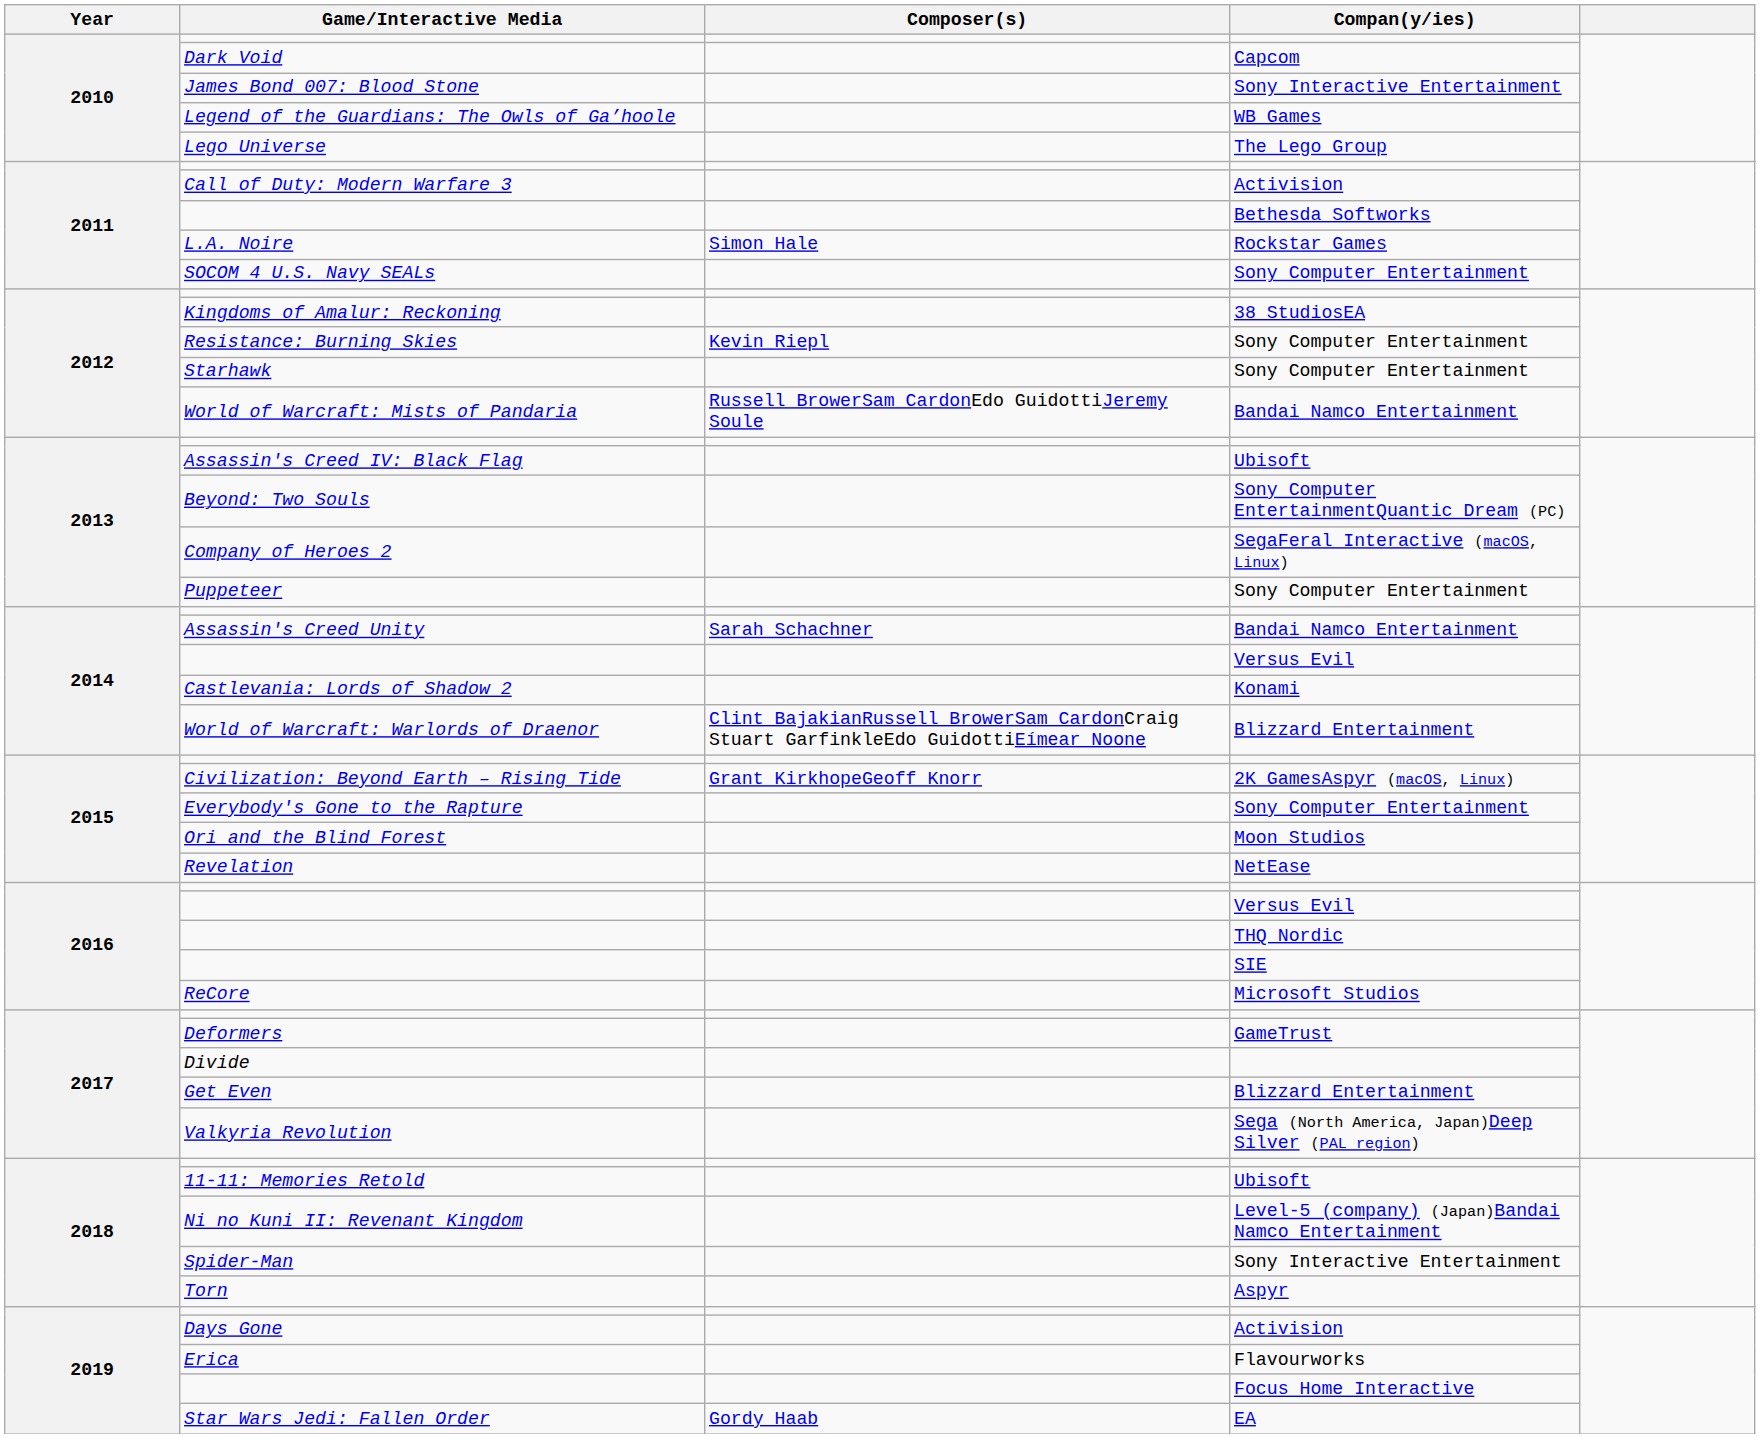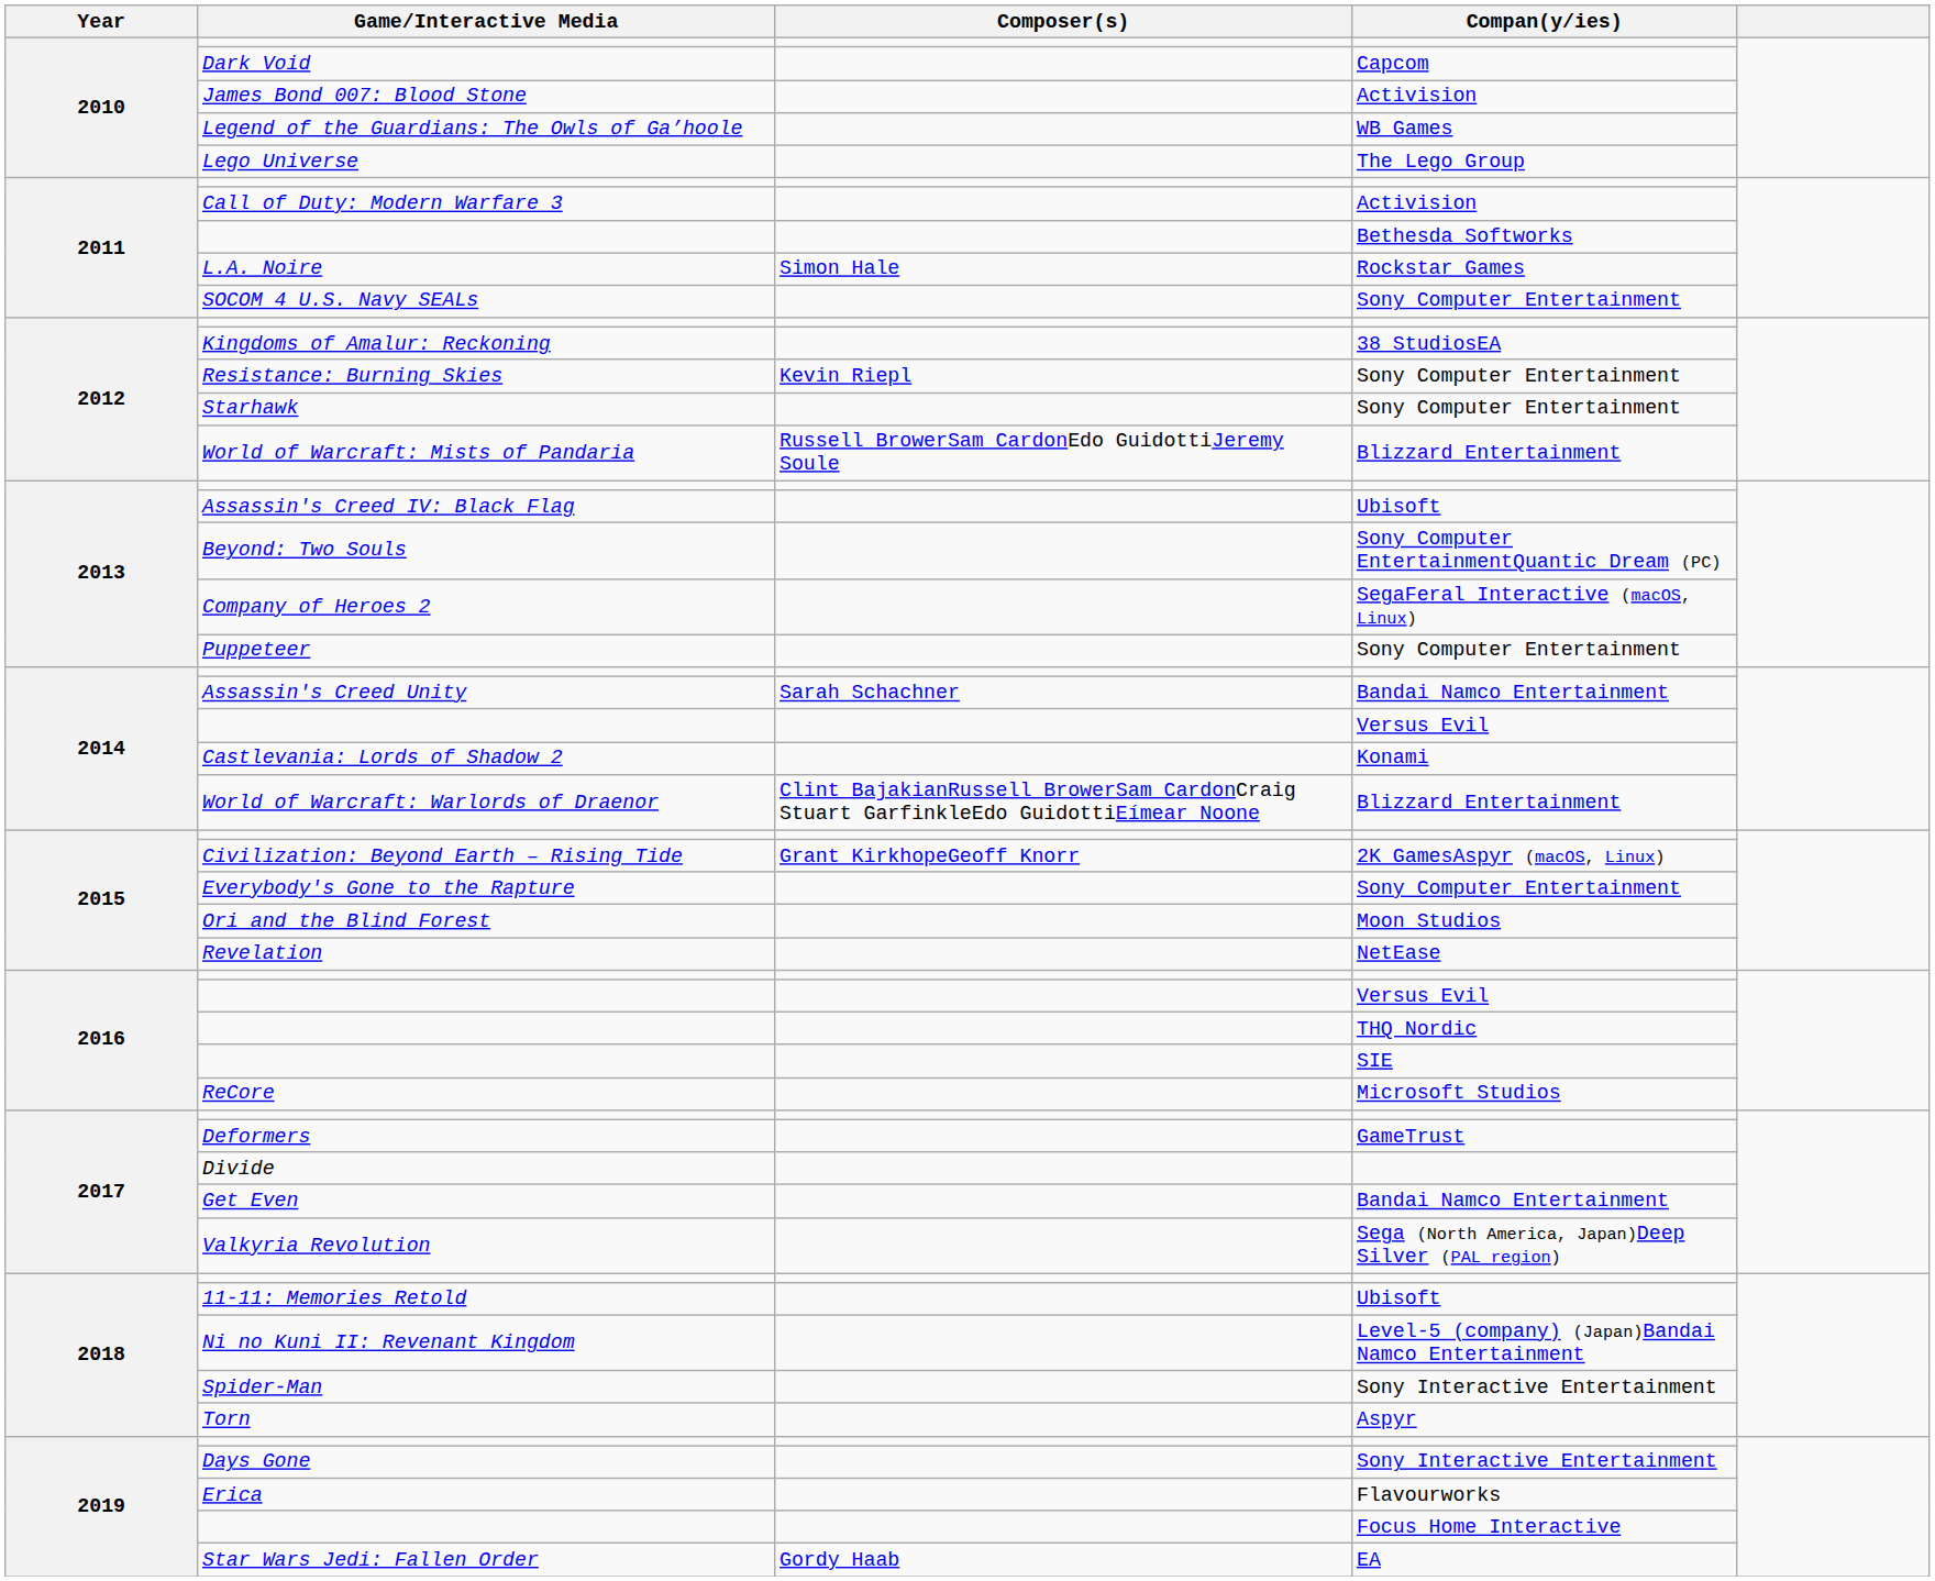 <table class="wikitable sortable">
 <tr>
 <th scope=col width="10%">Year</th>
 <th scope=col width="30%">Game/Interactive Media</th>
 <th scope=col width="30%">Composer(s)</th>
 <th scope=col width="20%">Compan(y/ies)</th>
 <th scope=col width="10%"></th>
 </tr>
 <tr>
 <th scope=rowgroup rowspan=5>2010</th>
 <td></td>
 <td></td>
 <td></td>
 <td rowspan=5></td>
 </tr>
 <tr>
 <td><em><a href='#'>Dark Void</a></em></td>
 <td></td>
 <td><a href='#'>Capcom</a></td>
 </tr>
 <tr>
 <td><em><a href='#'>James Bond 007: Blood Stone</a></em></td>
 <td></td>
-<td><a href='#'>Sony Interactive Entertainment</a></td>
+<td><a href='#'>Activision</a></td>
 </tr>
 <tr>
 <td><em><a href='#'>Legend of the Guardians: The Owls of Ga’hoole</a></em></td>
 <td></td>
 <td><a href='#'>WB Games</a></td>
 </tr>
 <tr>
 <td><em><a href='#'>Lego Universe</a></em></td>
 <td></td>
 <td><a href='#'>The Lego Group</a></td>
 </tr>
 <tr>
 <th scope=rowgroup rowspan=5>2011</th>
 <td></td>
 <td></td>
 <td></td>
 <td rowspan=5></td>
 </tr>
 <tr>
 <td><em><a href='#'>Call of Duty: Modern Warfare 3</a></em></td>
 <td></td>
 <td><a href='#'>Activision</a></td>
 </tr>
 <tr>
 <td></td>
 <td></td>
 <td><a href='#'>Bethesda Softworks</a></td>
 </tr>
 <tr>
 <td><em><a href='#'>L.A. Noire</a></em></td>
 <td><a href='#'>Simon Hale</a></td>
 <td><a href='#'>Rockstar Games</a></td>
 </tr>
 <tr>
 <td><em><a href='#'>SOCOM 4 U.S. Navy SEALs</a></em></td>
 <td></td>
 <td><a href='#'>Sony Computer Entertainment</a></td>
 </tr>
 <tr>
 <th scope=rowgroup rowspan=5>2012</th>
 <td></td>
 <td></td>
 <td></td>
 <td rowspan=5></td>
 </tr>
 <tr>
 <td><em><a href='#'>Kingdoms of Amalur: Reckoning</a></em></td>
 <td></td>
 <td><a href='#'>38 Studios</a><a href='#'>EA</a></td>
 </tr>
 <tr>
 <td><em><a href='#'>Resistance: Burning Skies</a></em></td>
 <td><a href='#'>Kevin Riepl</a></td>
 <td>Sony Computer Entertainment</td>
 </tr>
 <tr>
 <td><em><a href='#'>Starhawk</a></em></td>
 <td></td>
 <td>Sony Computer Entertainment</td>
 </tr>
 <tr>
 <td><em><a href='#'>World of Warcraft: Mists of Pandaria</a></em></td>
 <td><a href='#'>Russell Brower</a><a href='#'>Sam Cardon</a>Edo Guidotti<a href='#'>Jeremy Soule</a></td>
-<td><a href='#'>Bandai Namco Entertainment</a></td>
+<td><a href='#'>Blizzard Entertainment</a></td>
 </tr>
 <tr>
 <th scope=rowgroup rowspan=5>2013</th>
 <td></td>
 <td></td>
 <td></td>
 <td rowspan=5></td>
 </tr>
 <tr>
 <td><em><a href='#'>Assassin's Creed IV: Black Flag</a></em></td>
 <td></td>
 <td><a href='#'>Ubisoft</a></td>
 </tr>
 <tr>
 <td><em><a href='#'>Beyond: Two Souls</a></em></td>
 <td></td>
 <td><a href='#'>Sony Computer Entertainment</a><a href='#'>Quantic Dream</a> <small>(PC)</small></td>
 </tr>
 <tr>
 <td><em><a href='#'>Company of Heroes 2</a></em></td>
 <td></td>
 <td><a href='#'>Sega</a><a href='#'>Feral Interactive</a> <small>(<a href='#'>macOS</a>, <a href='#'>Linux</a>)</small></td>
 </tr>
 <tr>
 <td><em><a href='#'>Puppeteer</a></em></td>
 <td></td>
 <td>Sony Computer Entertainment</td>
 </tr>
 <tr>
 <th scope=rowgroup rowspan=5>2014</th>
 <td></td>
 <td></td>
 <td></td>
 <td rowspan=5></td>
 </tr>
 <tr>
 <td><em><a href='#'>Assassin's Creed Unity</a></em></td>
 <td><a href='#'>Sarah Schachner</a></td>
 <td><a href='#'>Bandai Namco Entertainment</a></td>
 </tr>
 <tr>
 <td></td>
 <td></td>
 <td><a href='#'>Versus Evil</a></td>
 </tr>
 <tr>
 <td><em><a href='#'>Castlevania: Lords of Shadow 2</a></em></td>
 <td></td>
 <td><a href='#'>Konami</a></td>
 </tr>
 <tr>
 <td><em><a href='#'>World of Warcraft: Warlords of Draenor</a></em></td>
 <td><a href='#'>Clint Bajakian</a><a href='#'>Russell Brower</a><a href='#'>Sam Cardon</a>Craig Stuart GarfinkleEdo Guidotti<a href='#'>Eímear Noone</a></td>
 <td><a href='#'>Blizzard Entertainment</a></td>
 </tr>
 <tr>
 <th scope=rowgroup rowspan=5>2015</th>
 <td></td>
 <td></td>
 <td></td>
 <td rowspan=5></td>
 </tr>
 <tr>
 <td><em><a href='#'>Civilization: Beyond Earth – Rising Tide</a></em></td>
 <td><a href='#'>Grant Kirkhope</a><a href='#'>Geoff Knorr</a></td>
 <td><a href='#'>2K Games</a><a href='#'>Aspyr</a> <small>(<a href='#'>macOS</a>, <a href='#'>Linux</a>)</small></td>
 </tr>
 <tr>
 <td><em><a href='#'>Everybody's Gone to the Rapture</a></em></td>
 <td></td>
 <td><a href='#'>Sony Computer Entertainment</a></td>
 </tr>
 <tr>
 <td><em><a href='#'>Ori and the Blind Forest</a></em></td>
 <td></td>
 <td><a href='#'>Moon Studios</a></td>
 </tr>
 <tr>
 <td><em><a href='#'>Revelation</a></em></td>
 <td></td>
 <td><a href='#'>NetEase</a></td>
 </tr>
 <tr>
 <th scope=rowgroup rowspan=5>2016</th>
 <td></td>
 <td></td>
 <td></td>
 <td rowspan=5></td>
 </tr>
 <tr>
 <td></td>
 <td></td>
 <td><a href='#'>Versus Evil</a></td>
 </tr>
 <tr>
 <td></td>
 <td></td>
 <td><a href='#'>THQ Nordic</a></td>
 </tr>
 <tr>
 <td></td>
 <td></td>
 <td><a href='#'>SIE</a></td>
 </tr>
 <tr>
 <td><em><a href='#'>ReCore</a></em></td>
 <td></td>
 <td><a href='#'>Microsoft Studios</a></td>
 </tr>
 <tr>
 <th scope=rowgroup rowspan=5>2017</th>
 <td></td>
 <td></td>
 <td></td>
 <td rowspan=5></td>
 </tr>
 <tr>
 <td><em><a href='#'>Deformers</a></em></td>
 <td></td>
 <td><a href='#'>GameTrust</a></td>
 </tr>
 <tr>
 <td><em>Divide</em></td>
 <td></td>
 <td></td>
 </tr>
 <tr>
 <td><em><a href='#'>Get Even</a></em></td>
 <td></td>
-<td><a href='#'>Blizzard Entertainment</a></td>
+<td><a href='#'>Bandai Namco Entertainment</a></td>
 </tr>
 <tr>
 <td><em><a href='#'>Valkyria Revolution</a></em></td>
 <td></td>
 <td><a href='#'>Sega</a> <small>(North America, Japan)</small><a href='#'>Deep Silver</a> <small>(<a href='#'>PAL region</a>)</small></td>
 </tr>
 <tr>
 <th scope=rowgroup rowspan=5>2018</th>
 <td></td>
 <td></td>
 <td></td>
 <td rowspan=5></td>
 </tr>
 <tr>
 <td><em><a href='#'>11-11: Memories Retold</a></em></td>
 <td></td>
 <td><a href='#'>Ubisoft</a></td>
 </tr>
 <tr>
 <td><em><a href='#'>Ni no Kuni II: Revenant Kingdom</a></em></td>
 <td></td>
 <td><a href='#'>Level-5 (company)</a> <small>(Japan)</small><a href='#'>Bandai Namco Entertainment</a></td>
 </tr>
 <tr>
 <td><em><a href='#'>Spider-Man</a></em></td>
 <td></td>
 <td>Sony Interactive Entertainment</td>
 </tr>
 <tr>
 <td><em><a href='#'>Torn</a></em></td>
 <td></td>
 <td><a href='#'>Aspyr</a></td>
 </tr>
 <tr>
 <th scope=rowgroup rowspan=5>2019</th>
 <td></td>
 <td></td>
 <td></td>
 <td rowspan=5></td>
 </tr>
 <tr>
 <td><em><a href='#'>Days Gone</a></em></td>
 <td></td>
-<td><a href='#'>Activision</a></td>
+<td><a href='#'>Sony Interactive Entertainment</a></td>
 </tr>
 <tr>
 <td><a href='#'><em>Erica</em></a></td>
 <td></td>
 <td>Flavourworks</td>
 </tr>
 <tr>
 <td></td>
 <td></td>
 <td><a href='#'>Focus Home Interactive</a></td>
 </tr>
 <tr>
 <td><em><a href='#'>Star Wars Jedi: Fallen Order</a></em></td>
 <td><a href='#'>Gordy Haab</a></td>
 <td><a href='#'>EA</a></td>
 </tr>
 </table>
